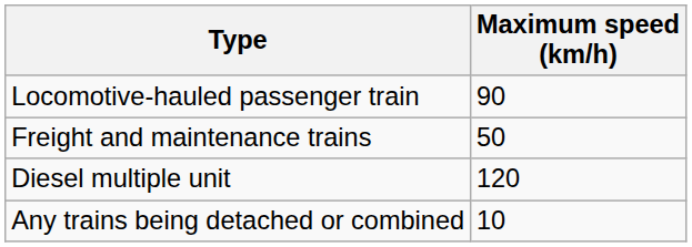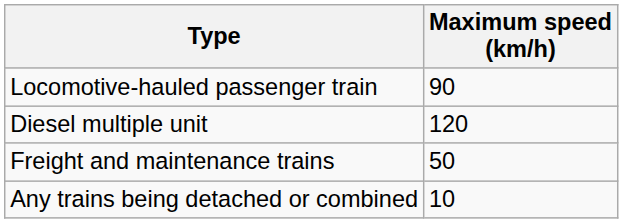 <table class="wikitable">
 <tr>
 <th>Type</th>
 <th>Maximum speed<br>(km/h)</th>
 </tr>
 <tr>
 <td>Locomotive-hauled passenger train</td>
 <td>90</td>
 </tr>
 <tr>
+<td>Diesel multiple unit</td>
+<td>120</td>
+</tr>
+<tr>
 <td>Freight and maintenance trains</td>
 <td>50</td>
-</tr>
-<tr>
-<td>Diesel multiple unit</td>
-<td>120</td>
 </tr>
 <tr>
 <td>Any trains being detached or combined</td>
 <td>10</td>
 </tr>
 </table>
